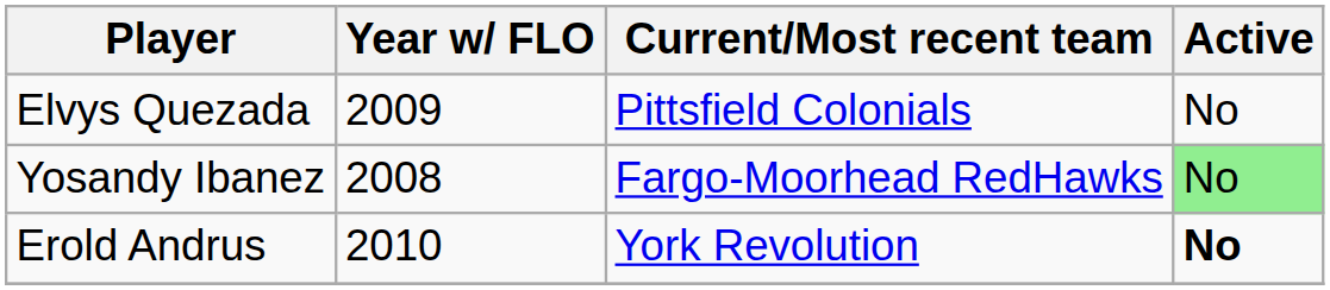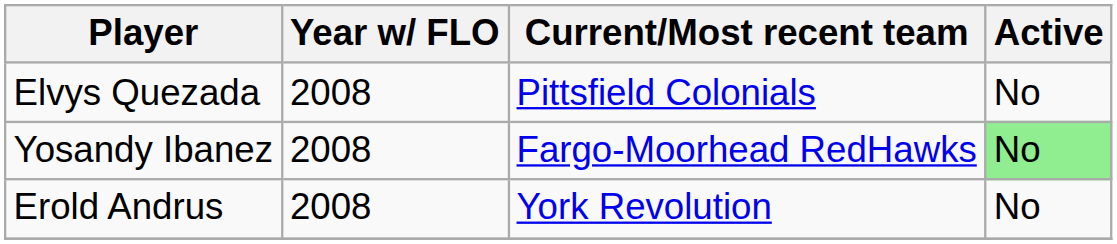 <table class="wikitable">
 <tr>
 <th>Player</th>
 <th>Year w/ FLO</th>
 <th>Current/Most recent team</th>
 <th>Active</th>
 </tr>
 <tr>
 <td>Elvys Quezada</td>
-<td>2009</td>
+<td>2008</td>
 <td><a href='#'>Pittsfield Colonials</a></td>
 <td>No</td>
 </tr>
 <tr>
 <td>Yosandy Ibanez</td>
 <td>2008</td>
 <td><a href='#'>Fargo-Moorhead RedHawks</a></td>
 <td style="background: lightgreen;">No</td>
 </tr>
 <tr>
 <td>Erold Andrus</td>
-<td>2010</td>
+<td>2008</td>
 <td><a href='#'>York Revolution</a></td>
-<td><strong>No</strong></td>
+<td>No</td>
 </tr>
 <tr>
 </tr>
 </table>
